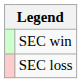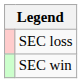 <table class="wikitable" style="font-size:90%">
 <tr>
 <th colspan="2">Legend</th>
 </tr>
 <tr>
+<td style="background:#fcc;"> </td>
+<td>SEC loss</td>
+</tr>
+<tr>
 <td style="background:#cfc;"> </td>
 <td>SEC win</td>
 </tr>
-<tr>
-<td style="background:#fcc;"> </td>
-<td>SEC loss</td>
-</tr>
 </table>
